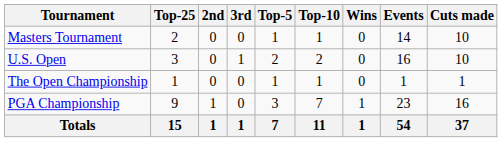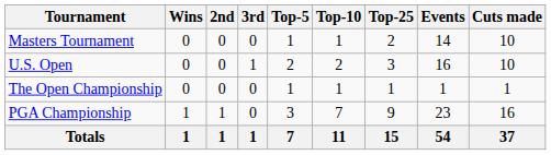 <table class=wikitable style=text-align:center>
 <tr>
 <th>Tournament</th>
-<th>Top-25</th>
+<th>Wins</th>
 <th>2nd</th>
 <th>3rd</th>
 <th>Top-5</th>
 <th>Top-10</th>
-<th>Wins</th>
+<th>Top-25</th>
 <th>Events</th>
 <th>Cuts made</th>
 </tr>
 <tr>
 <td align=left><a href='#'>Masters Tournament</a></td>
-<td>2</td>
+<td>0</td>
 <td>0</td>
 <td>0</td>
 <td>1</td>
 <td>1</td>
-<td>0</td>
+<td>2</td>
 <td>14</td>
 <td>10</td>
 </tr>
 <tr>
 <td align=left><a href='#'>U.S. Open</a></td>
-<td>3</td>
+<td>0</td>
 <td>0</td>
 <td>1</td>
 <td>2</td>
 <td>2</td>
-<td>0</td>
+<td>3</td>
 <td>16</td>
 <td>10</td>
 </tr>
 <tr>
 <td align=left><a href='#'>The Open Championship</a></td>
-<td>1</td>
+<td>0</td>
 <td>0</td>
 <td>0</td>
 <td>1</td>
 <td>1</td>
-<td>0</td>
+<td>1</td>
 <td>1</td>
 <td>1</td>
 </tr>
 <tr>
 <td align=left><a href='#'>PGA Championship</a></td>
-<td>9</td>
+<td>1</td>
 <td>1</td>
 <td>0</td>
 <td>3</td>
 <td>7</td>
-<td>1</td>
+<td>9</td>
 <td>23</td>
 <td>16</td>
 </tr>
 <tr>
 <th>Totals</th>
-<th>15</th>
+<th>1</th>
 <th>1</th>
 <th>1</th>
 <th>7</th>
 <th>11</th>
-<th>1</th>
+<th>15</th>
 <th>54</th>
 <th>37</th>
 </tr>
 </table>
